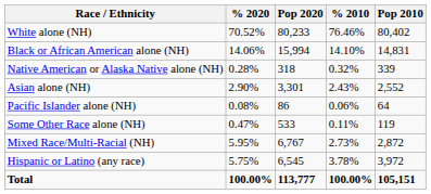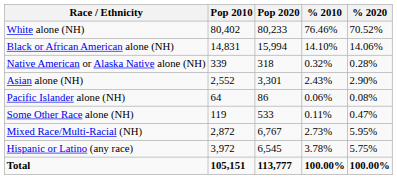 <table class="wikitable">
 <tr>
 <th>Race / Ethnicity</th>
-<th>% 2020</th>
+<th>Pop 2010</th>
 <th>Pop 2020</th>
 <th>% 2010</th>
-<th>Pop 2010</th>
+<th>% 2020</th>
 </tr>
 <tr>
 <td><a href='#'>White</a> alone (NH)</td>
-<td>70.52%</td>
+<td>80,402</td>
 <td>80,233</td>
 <td>76.46%</td>
-<td>80,402</td>
+<td>70.52%</td>
 </tr>
 <tr>
 <td><a href='#'>Black or African American</a> alone (NH)</td>
-<td>14.06%</td>
+<td>14,831</td>
 <td>15,994</td>
 <td>14.10%</td>
-<td>14,831</td>
+<td>14.06%</td>
 </tr>
 <tr>
 <td><a href='#'>Native American</a> or <a href='#'>Alaska Native</a> alone (NH)</td>
-<td>0.28%</td>
+<td>339</td>
 <td>318</td>
 <td>0.32%</td>
-<td>339</td>
+<td>0.28%</td>
 </tr>
 <tr>
 <td><a href='#'>Asian</a> alone (NH)</td>
-<td>2.90%</td>
+<td>2,552</td>
 <td>3,301</td>
 <td>2.43%</td>
-<td>2,552</td>
+<td>2.90%</td>
 </tr>
 <tr>
 <td><a href='#'>Pacific Islander</a> alone (NH)</td>
-<td>0.08%</td>
+<td>64</td>
 <td>86</td>
 <td>0.06%</td>
-<td>64</td>
+<td>0.08%</td>
 </tr>
 <tr>
 <td><a href='#'>Some Other Race</a> alone (NH)</td>
-<td>0.47%</td>
+<td>119</td>
 <td>533</td>
 <td>0.11%</td>
-<td>119</td>
+<td>0.47%</td>
 </tr>
 <tr>
 <td><a href='#'>Mixed Race/Multi-Racial</a> (NH)</td>
-<td>5.95%</td>
+<td>2,872</td>
 <td>6,767</td>
 <td>2.73%</td>
-<td>2,872</td>
+<td>5.95%</td>
 </tr>
 <tr>
 <td><a href='#'>Hispanic or Latino</a> (any race)</td>
-<td>5.75%</td>
+<td>3,972</td>
 <td>6,545</td>
 <td>3.78%</td>
-<td>3,972</td>
+<td>5.75%</td>
 </tr>
 <tr>
 <td><strong>Total</strong></td>
-<td><strong>100.00%</strong></td>
+<td><strong>105,151</strong></td>
 <td><strong>113,777</strong></td>
 <td><strong>100.00%</strong></td>
-<td><strong>105,151</strong></td>
+<td><strong>100.00%</strong></td>
 </tr>
 </table>
